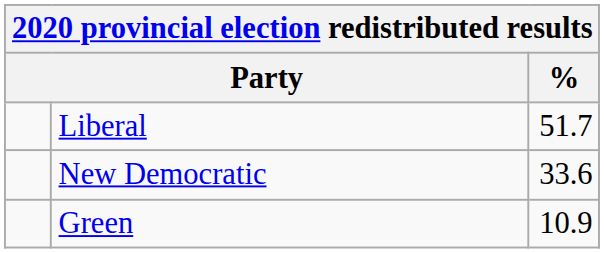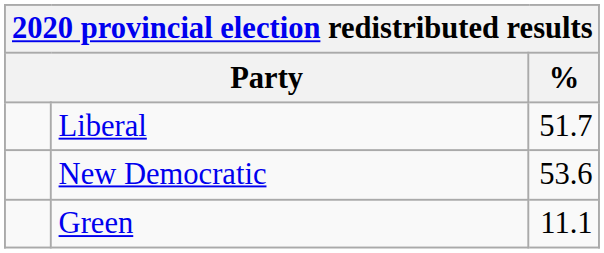 <table class="wikitable">
 <tr>
 <th colspan="4"><a href='#'>2020 provincial election</a> redistributed results</th>
 </tr>
 <tr>
 <th bgcolor="#DDDDFF" width="130px" colspan="2">Party</th>
 <th bgcolor="#DDDDFF" width="30px">%</th>
 </tr>
 <tr>
 <td> </td>
 <td><a href='#'>Liberal</a></td>
 <td align=right>51.7</td>
 </tr>
 <tr>
 <td> </td>
 <td><a href='#'>New Democratic</a></td>
-<td align=right>33.6</td>
+<td align=right>53.6</td>
 </tr>
 <tr>
 <td> </td>
 <td><a href='#'>Green</a></td>
-<td align=right>10.9</td>
+<td align=right>11.1</td>
 </tr>
 </table>
